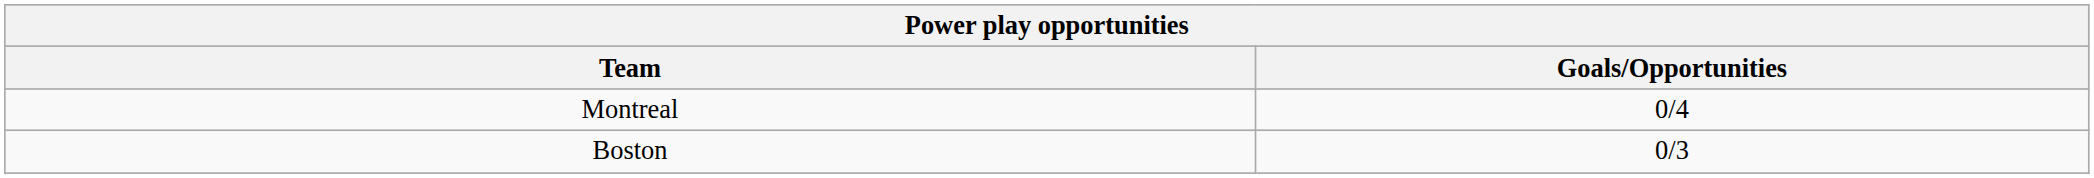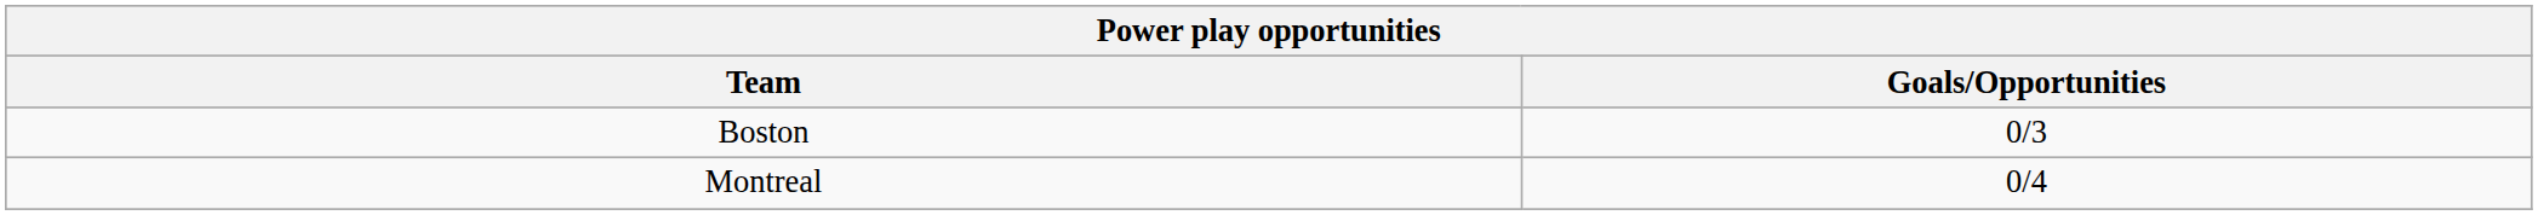 <table class="wikitable" style="width:100%;text-align: center;">
 <tr>
 <th colspan=2>Power play opportunities</th>
 </tr>
 <tr>
 <th style="width:60%;">Team</th>
 <th style="width:40%;">Goals/Opportunities</th>
 </tr>
 <tr>
+<td>Boston</td>
+<td>0/3</td>
+</tr>
+<tr>
 <td>Montreal</td>
 <td>0/4</td>
 </tr>
-<tr>
-<td>Boston</td>
-<td>0/3</td>
-</tr>
 </table>
